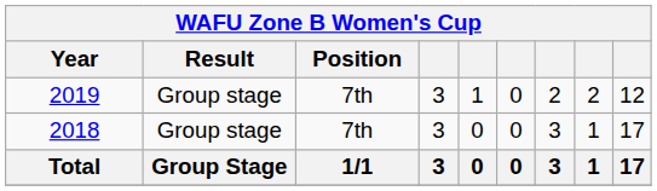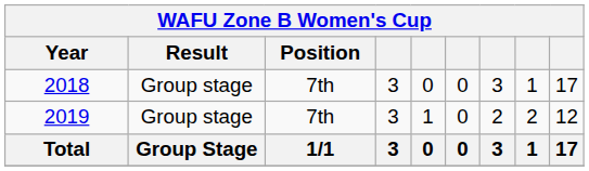 <table class="wikitable" style="text-align:center;">
 <tr>
 <th colspan="9"><a href='#'>WAFU Zone B Women's Cup</a></th>
 </tr>
 <tr>
 <th style="width:90px;">Year</th>
 <th style="width:100px;">Result</th>
 <th style="width:80px;">Position</th>
 <th style="width:20px;"></th>
 <th style="width:20px;"></th>
 <th style="width:20px;"></th>
 <th style="width:20px;"></th>
 <th style="width:20px;"></th>
 <th style="width:20px;"></th>
 </tr>
 <tr>
+<td> <a href='#'>2018</a></td>
+<td>Group stage</td>
+<td>7th</td>
+<td>3</td>
+<td>0</td>
+<td>0</td>
+<td>3</td>
+<td>1</td>
+<td>17</td>
+</tr>
+<tr>
 <td> <a href='#'>2019</a></td>
 <td>Group stage</td>
 <td>7th</td>
 <td>3</td>
 <td>1</td>
 <td>0</td>
 <td>2</td>
 <td>2</td>
 <td>12</td>
-</tr>
-<tr>
-<td> <a href='#'>2018</a></td>
-<td>Group stage</td>
-<td>7th</td>
-<td>3</td>
-<td>0</td>
-<td>0</td>
-<td>3</td>
-<td>1</td>
-<td>17</td>
 </tr>
 <tr>
 <th>Total</th>
 <th>Group Stage</th>
 <th>1/1</th>
 <th>3</th>
 <th>0</th>
 <th>0</th>
 <th>3</th>
 <th>1</th>
 <th>17</th>
 </tr>
 <tr>
 </tr>
 </table>
